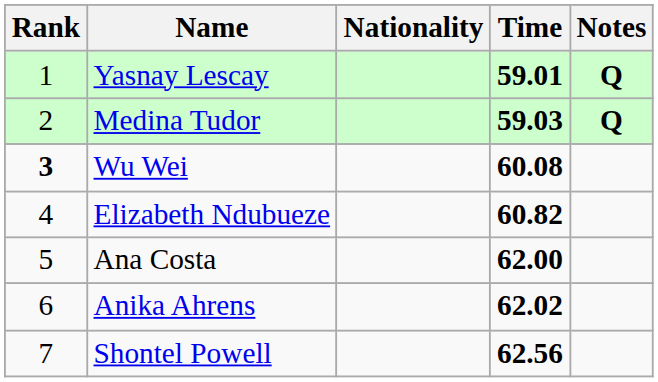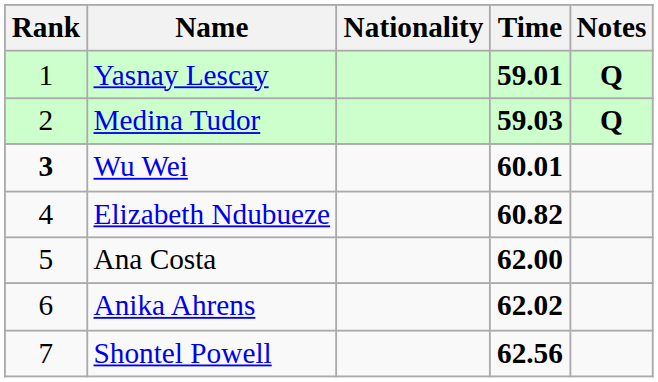 <table class="wikitable sortable" style="text-align:center">
 <tr>
 <th>Rank</th>
 <th>Name</th>
 <th>Nationality</th>
 <th>Time</th>
 <th>Notes</th>
 </tr>
 <tr bgcolor=ccffcc>
 <td>1</td>
 <td align=left><a href='#'>Yasnay Lescay</a></td>
 <td align=left></td>
 <td><strong>59.01</strong></td>
 <td><strong>Q</strong></td>
 </tr>
 <tr bgcolor=ccffcc>
 <td>2</td>
 <td align=left><a href='#'>Medina Tudor</a></td>
 <td align=left></td>
 <td><strong>59.03</strong></td>
 <td><strong>Q</strong></td>
 </tr>
 <tr>
 <td><strong>3</strong></td>
 <td align=left><a href='#'>Wu Wei</a></td>
 <td align=left></td>
-<td><strong>60.08</strong></td>
+<td><strong>60.01</strong></td>
 <td></td>
 </tr>
 <tr>
 <td>4</td>
 <td align=left><a href='#'>Elizabeth Ndubueze</a></td>
 <td align=left></td>
 <td><strong>60.82</strong></td>
 <td></td>
 </tr>
 <tr>
 <td>5</td>
 <td align=left>Ana Costa</td>
 <td align=left></td>
 <td><strong>62.00</strong></td>
 <td></td>
 </tr>
 <tr>
 <td>6</td>
 <td align=left><a href='#'>Anika Ahrens</a></td>
 <td align=left></td>
 <td><strong>62.02</strong></td>
 <td></td>
 </tr>
 <tr>
 <td>7</td>
 <td align=left><a href='#'>Shontel Powell</a></td>
 <td align=left></td>
 <td><strong>62.56</strong></td>
 <td></td>
 </tr>
 </table>
